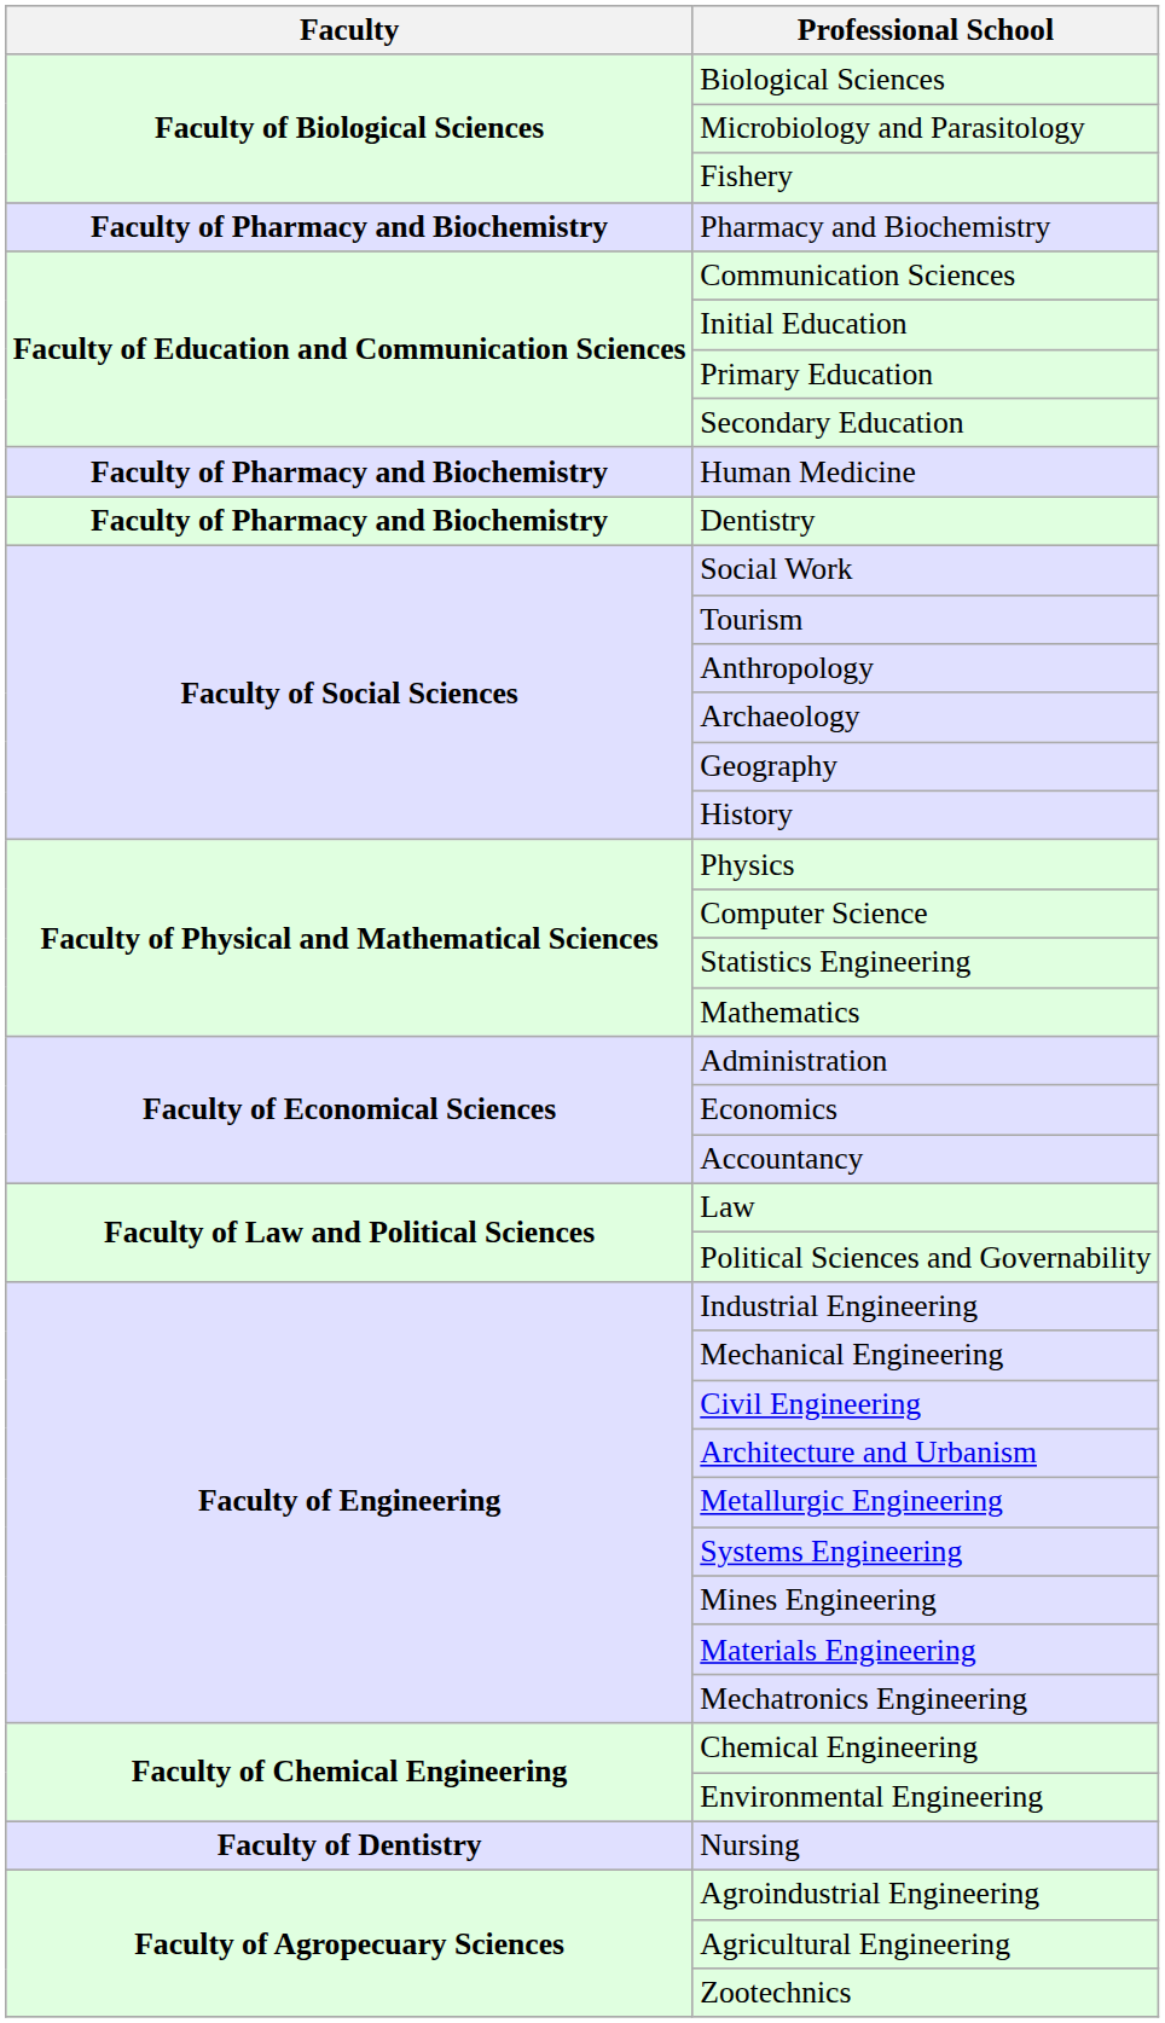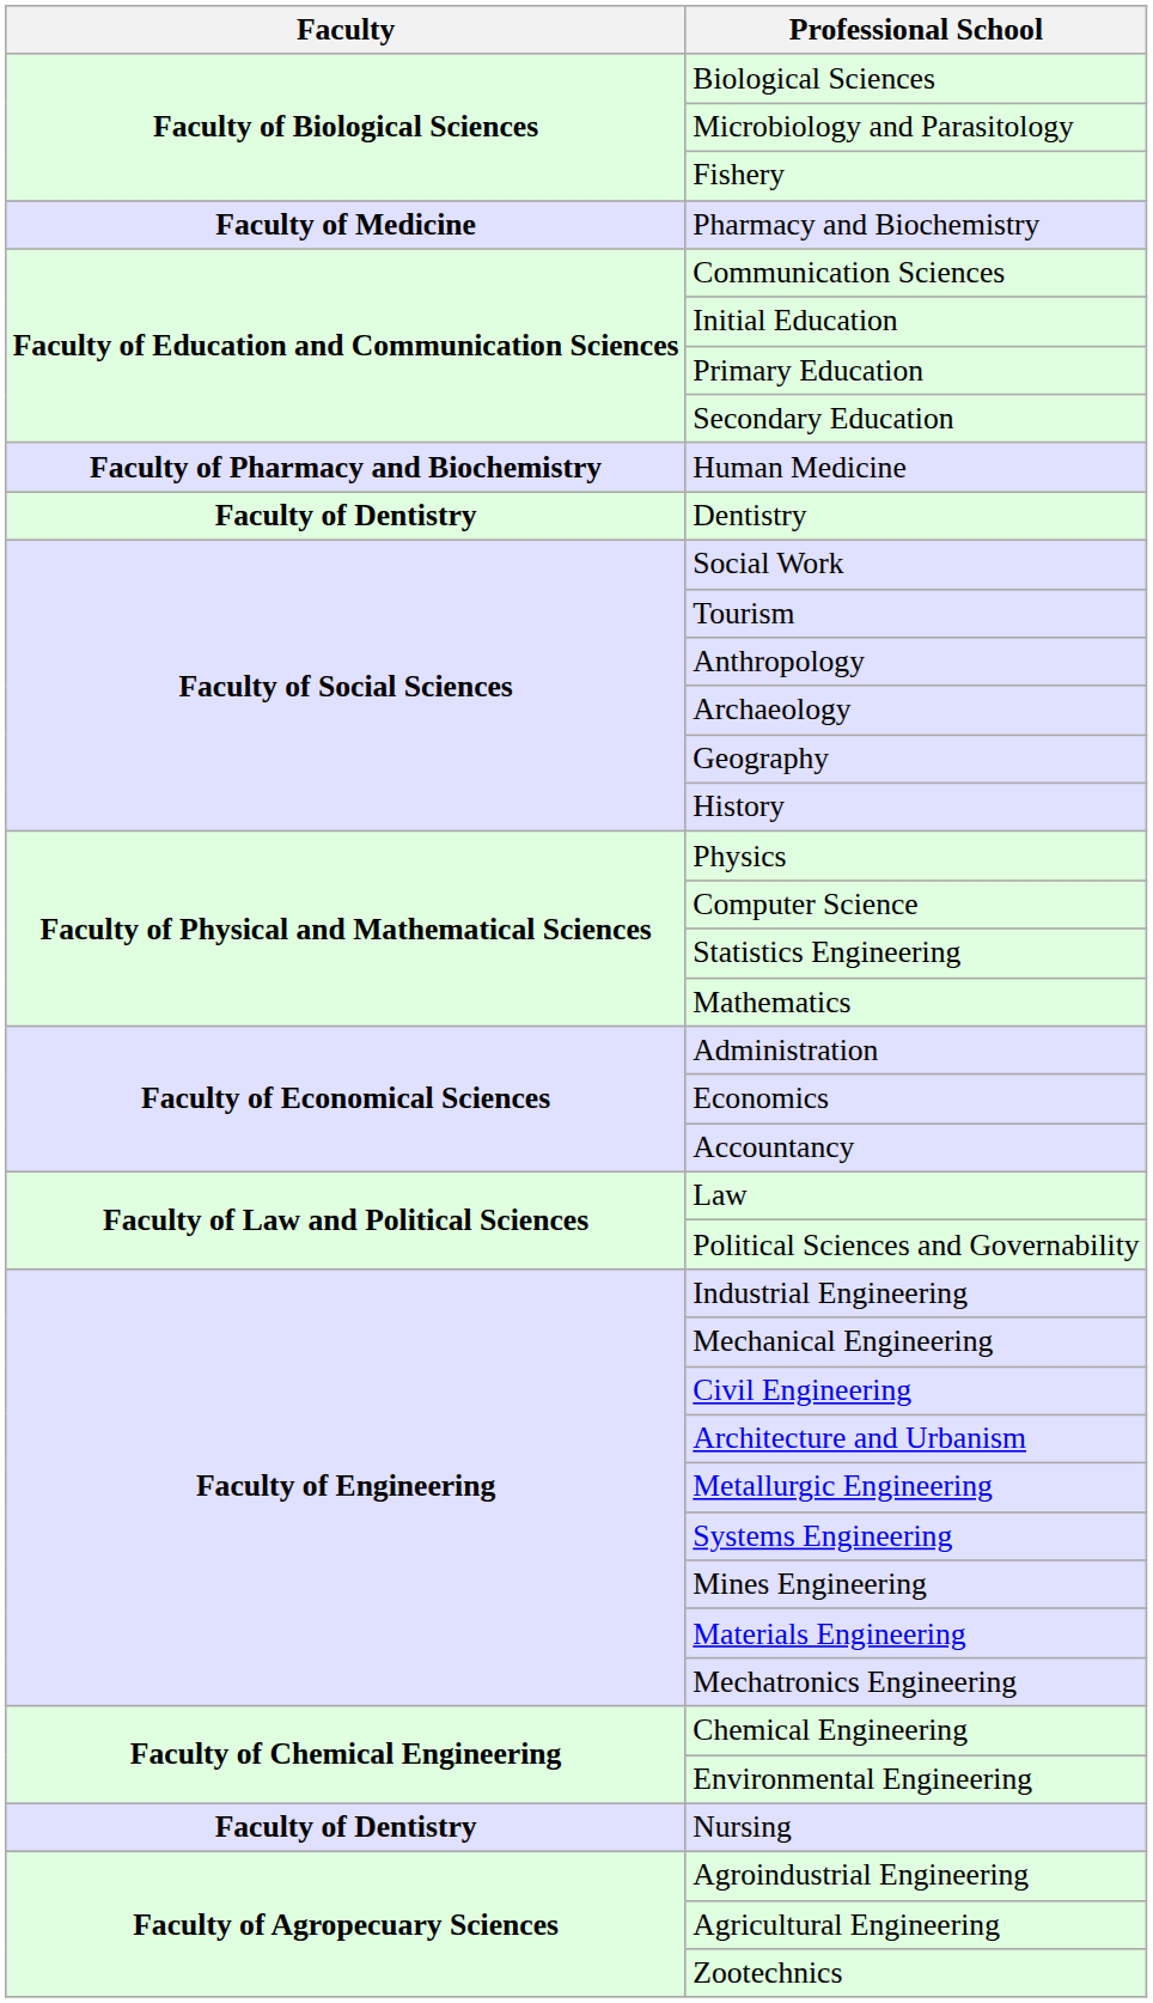 <table class="wikitable" style="text-align:center">
 <tr>
 <th>Faculty</th>
 <th>Professional School</th>
 </tr>
 <tr style="background-color:#E0FFE0">
 <td rowspan="3"><strong>Faculty of Biological Sciences</strong></td>
 <td style="text-align:left">Biological Sciences</td>
 </tr>
 <tr style="background-color:#E0FFE0">
 <td style="text-align:left">Microbiology and Parasitology</td>
 </tr>
 <tr style="background-color:#E0FFE0">
 <td style="text-align:left">Fishery</td>
 </tr>
 <tr style="background-color:#E0E0FF">
-<td rowspan="1"><strong>Faculty of Pharmacy and Biochemistry</strong></td>
+<td rowspan="1"><strong>Faculty of Medicine</strong></td>
 <td style="text-align:left">Pharmacy and Biochemistry</td>
 </tr>
 <tr style="background-color:#E0FFE0">
 <td rowspan="4"><strong>Faculty of Education and Communication Sciences</strong></td>
 <td style="text-align:left">Communication Sciences</td>
 </tr>
 <tr style="background-color:#E0FFE0">
 <td style="text-align:left">Initial Education</td>
 </tr>
 <tr style="background-color:#E0FFE0">
 <td style="text-align:left">Primary Education</td>
 </tr>
 <tr style="background-color:#E0FFE0">
 <td style="text-align:left">Secondary Education</td>
 </tr>
 <tr style="background-color:#E0E0FF">
 <td rowspan="1"><strong>Faculty of Pharmacy and Biochemistry</strong></td>
 <td style="text-align:left">Human Medicine</td>
 </tr>
 <tr style="background-color:#E0FFE0">
-<td rowspan="1"><strong>Faculty of Pharmacy and Biochemistry</strong></td>
+<td rowspan="1"><strong>Faculty of Dentistry</strong></td>
 <td style="text-align:left">Dentistry</td>
 </tr>
 <tr style="background-color:#E0E0FF">
 <td rowspan="6"><strong>Faculty of Social Sciences</strong></td>
 <td style="text-align:left">Social Work</td>
 </tr>
 <tr style="background-color:#E0E0FF">
 <td style="text-align:left">Tourism</td>
 </tr>
 <tr style="background-color:#E0E0FF">
 <td style="text-align:left">Anthropology</td>
 </tr>
 <tr style="background-color:#E0E0FF">
 <td style="text-align:left">Archaeology</td>
 </tr>
 <tr style="background-color:#E0E0FF">
 <td style="text-align:left">Geography</td>
 </tr>
 <tr style="background-color:#E0E0FF">
 <td style="text-align:left">History</td>
 </tr>
 <tr style="background-color:#E0FFE0">
 <td rowspan="4"><strong>Faculty of Physical and Mathematical Sciences</strong></td>
 <td style="text-align:left">Physics</td>
 </tr>
 <tr style="background-color:#E0FFE0">
 <td style="text-align:left">Computer Science</td>
 </tr>
 <tr style="background-color:#E0FFE0">
 <td style="text-align:left">Statistics Engineering</td>
 </tr>
 <tr style="background-color:#E0FFE0">
 <td style="text-align:left">Mathematics</td>
 </tr>
 <tr style="background-color:#E0E0FF">
 <td rowspan="3"><strong>Faculty of Economical Sciences</strong></td>
 <td style="text-align:left">Administration</td>
 </tr>
 <tr style="background-color:#E0E0FF">
 <td style="text-align:left">Economics</td>
 </tr>
 <tr style="background-color:#E0E0FF">
 <td style="text-align:left">Accountancy</td>
 </tr>
 <tr style="background-color:#E0FFE0">
 <td rowspan="2"><strong>Faculty of Law and Political Sciences</strong></td>
 <td style="text-align:left">Law</td>
 </tr>
 <tr style="background-color:#E0FFE0">
 <td style="text-align:left">Political Sciences and Governability</td>
 </tr>
 <tr style="background-color:#E0E0FF">
 <td rowspan="9"><strong>Faculty of Engineering</strong></td>
 <td style="text-align:left">Industrial Engineering</td>
 </tr>
 <tr style="background-color:#E0E0FF">
 <td style="text-align:left">Mechanical Engineering</td>
 </tr>
 <tr style="background-color:#E0E0FF">
 <td style="text-align:left"><a href='#'>Civil Engineering</a></td>
 </tr>
 <tr style="background-color:#E0E0FF">
 <td style="text-align:left"><a href='#'>Architecture and Urbanism</a></td>
 </tr>
 <tr style="background-color:#E0E0FF">
 <td style="text-align:left"><a href='#'>Metallurgic Engineering</a></td>
 </tr>
 <tr style="background-color:#E0E0FF">
 <td style="text-align:left"><a href='#'>Systems Engineering</a></td>
 </tr>
 <tr style="background-color:#E0E0FF">
 <td style="text-align:left">Mines Engineering</td>
 </tr>
 <tr style="background-color:#E0E0FF">
 <td style="text-align:left"><a href='#'>Materials Engineering</a></td>
 </tr>
 <tr style="background-color:#E0E0FF">
 <td style="text-align:left">Mechatronics Engineering</td>
 </tr>
 <tr style="background-color:#E0FFE0">
 <td rowspan="2"><strong>Faculty of Chemical Engineering</strong></td>
 <td style="text-align:left">Chemical Engineering</td>
 </tr>
 <tr style="background-color:#E0FFE0">
 <td style="text-align:left">Environmental Engineering</td>
 </tr>
 <tr style="background-color:#E0E0FF">
 <td rowspan="1"><strong>Faculty of Dentistry</strong></td>
 <td style="text-align:left">Nursing</td>
 </tr>
 <tr style="background-color:#E0FFE0">
 <td rowspan="3"><strong>Faculty of Agropecuary Sciences</strong></td>
 <td style="text-align:left">Agroindustrial Engineering</td>
 </tr>
 <tr style="background-color:#E0FFE0">
 <td style="text-align:left">Agricultural Engineering</td>
 </tr>
 <tr style="background-color:#E0FFE0">
 <td style="text-align:left">Zootechnics</td>
 </tr>
 </table>
